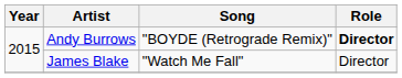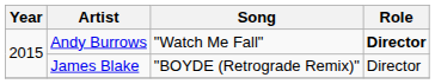 <table class="wikitable">
 <tr>
 <th>Year</th>
 <th>Artist</th>
 <th>Song</th>
 <th>Role</th>
 </tr>
 <tr>
 <td rowspan="2">2015</td>
 <td><a href='#'>Andy Burrows</a></td>
-<td>"BOYDE (Retrograde Remix)"</td>
+<td>"Watch Me Fall"</td>
 <td><strong>Director</strong></td>
 </tr>
 <tr>
 <td><a href='#'>James Blake</a></td>
-<td>"Watch Me Fall"</td>
+<td>"BOYDE (Retrograde Remix)"</td>
 <td>Director</td>
 </tr>
 <tr>
 </tr>
 </table>
